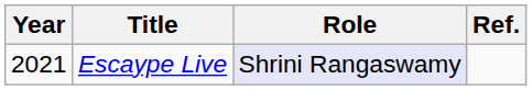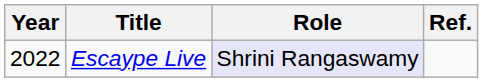 <table class="wikitable sortable">
 <tr>
 <th>Year</th>
 <th>Title</th>
 <th>Role</th>
 <th>Ref.</th>
 </tr>
 <tr>
-<td>2021</td>
+<td>2022</td>
 <td><em><a href='#'>Escaype Live</a></em></td>
 <td style="background: lavender;">Shrini Rangaswamy</td>
 <td></td>
 </tr>
 </table>
